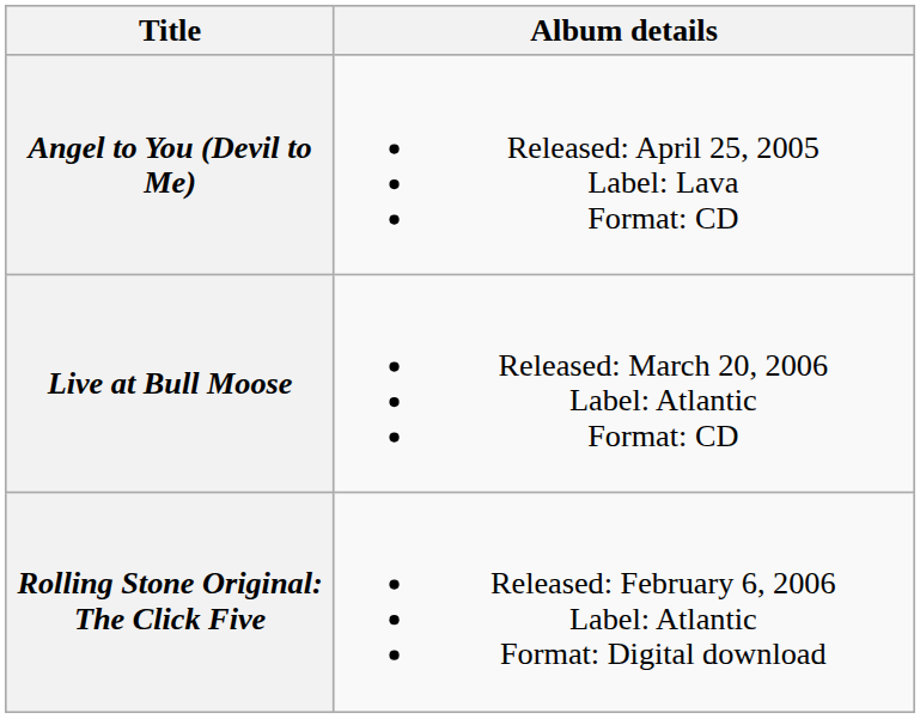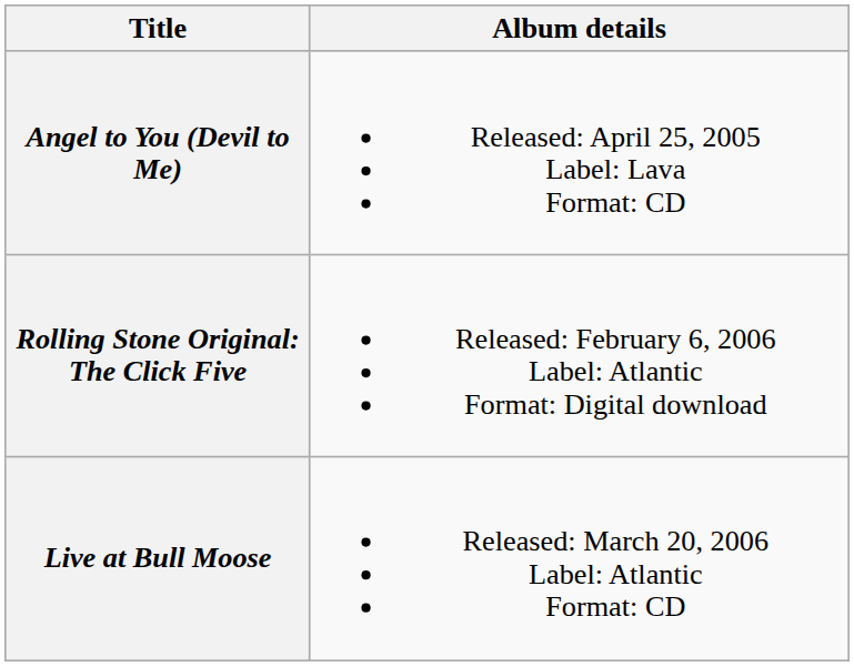 <table class="wikitable plainrowheaders" style="text-align:center;">
 <tr>
 <th scope="col" style="width:10em;">Title</th>
 <th scope="col" style="width:18em;">Album details</th>
 </tr>
 <tr>
 <th scope="row"><em>Angel to You (Devil to Me)</em></th>
 <td><br><ul><li>Released: April 25, 2005</li><li>Label: Lava</li><li>Format: CD</li></ul></td>
 </tr>
 <tr>
+<th scope="row"><em>Rolling Stone Original: The Click Five</em></th>
+<td><br><ul><li>Released: February 6, 2006</li><li>Label: Atlantic</li><li>Format: Digital download</li></ul></td>
+</tr>
+<tr>
 <th scope="row"><em>Live at Bull Moose</em></th>
 <td><br><ul><li>Released: March 20, 2006</li><li>Label: Atlantic</li><li>Format: CD</li></ul></td>
 </tr>
-<tr>
-<th scope="row"><em>Rolling Stone Original: The Click Five</em></th>
-<td><br><ul><li>Released: February 6, 2006</li><li>Label: Atlantic</li><li>Format: Digital download</li></ul></td>
-</tr>
 </table>
